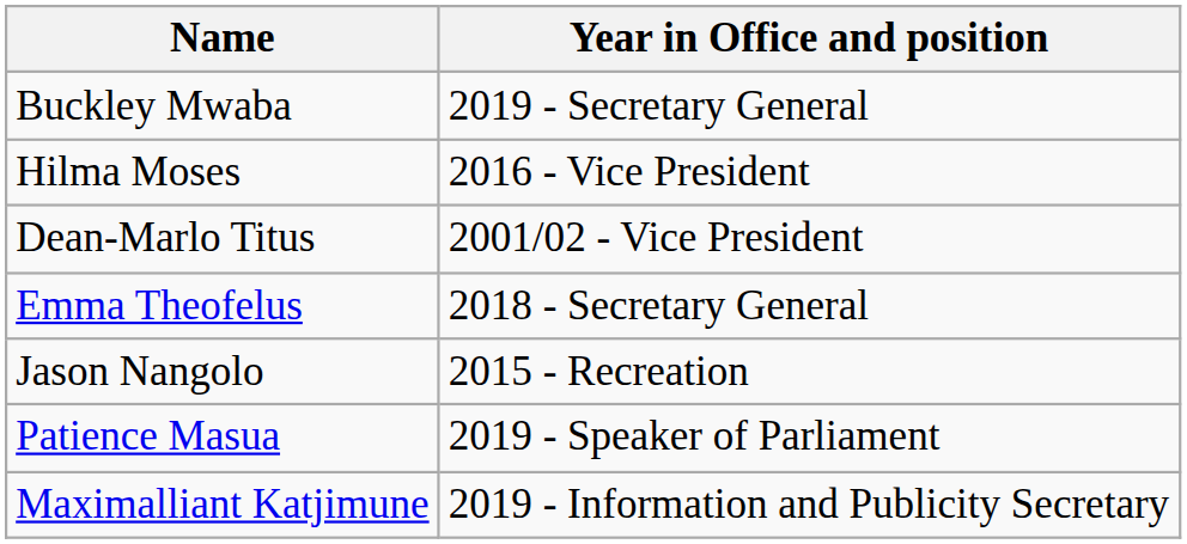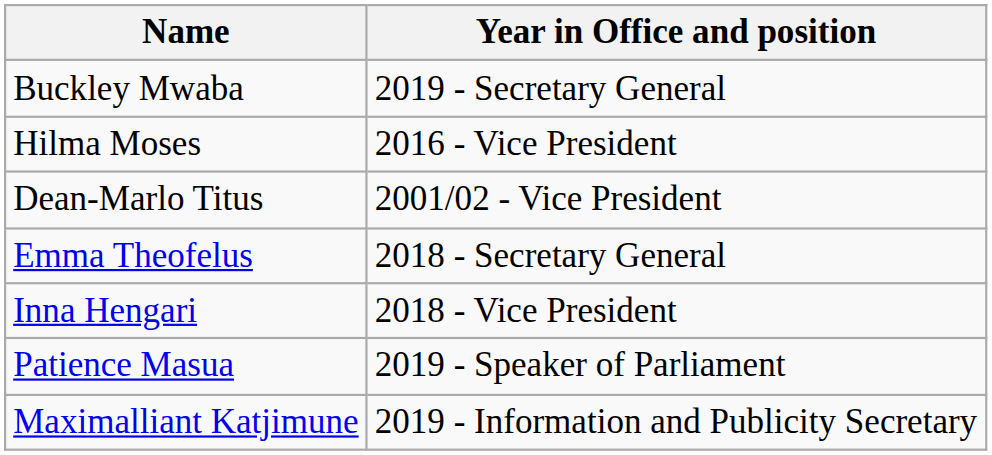 <table class="wikitable">
 <tr>
 <th>Name</th>
 <th>Year in Office and position</th>
 </tr>
 <tr>
 <td>Buckley Mwaba</td>
 <td>2019 - Secretary General</td>
 </tr>
 <tr>
 <td>Hilma Moses</td>
 <td>2016 - Vice President</td>
 </tr>
 <tr>
 <td>Dean-Marlo Titus</td>
 <td>2001/02 - Vice President</td>
 </tr>
 <tr>
 <td><a href='#'>Emma Theofelus</a></td>
 <td>2018 - Secretary General</td>
 </tr>
 <tr>
-<td>Jason Nangolo</td>
-<td>2015 - Recreation</td>
+<td><a href='#'>Inna Hengari</a></td>
+<td>2018 - Vice President</td>
 </tr>
 <tr>
 <td><a href='#'>Patience Masua</a></td>
 <td>2019 - Speaker of Parliament</td>
 </tr>
 <tr>
 <td><a href='#'>Maximalliant Katjimune</a></td>
 <td>2019 - Information and Publicity Secretary</td>
 </tr>
 </table>
